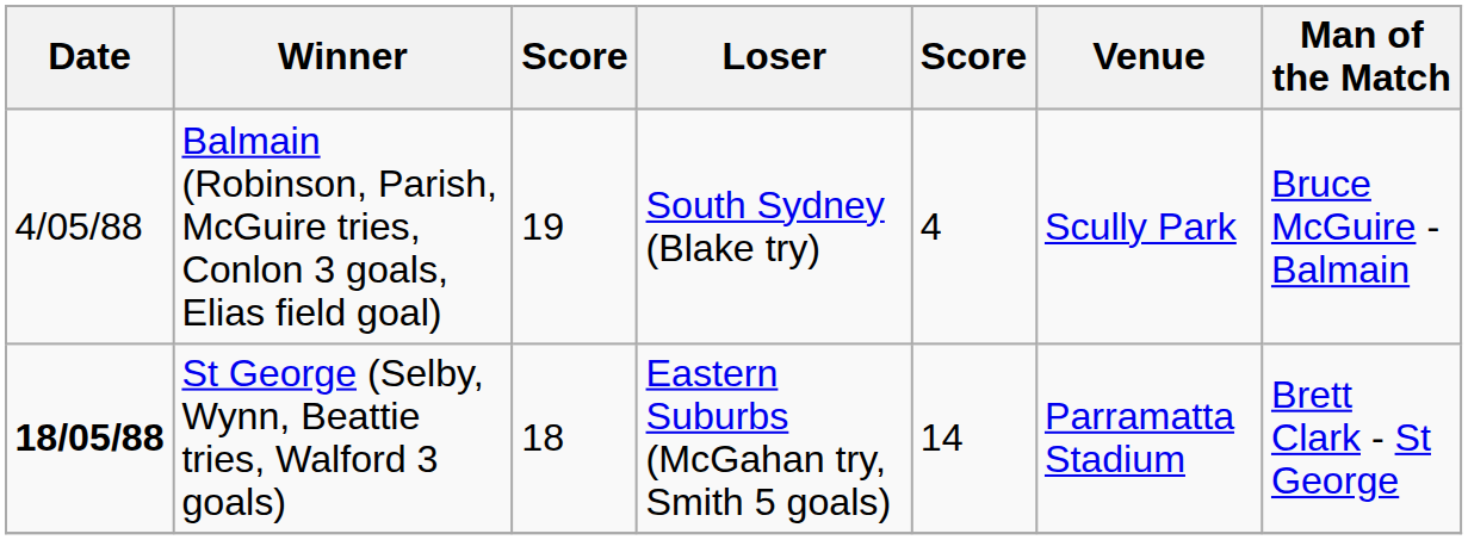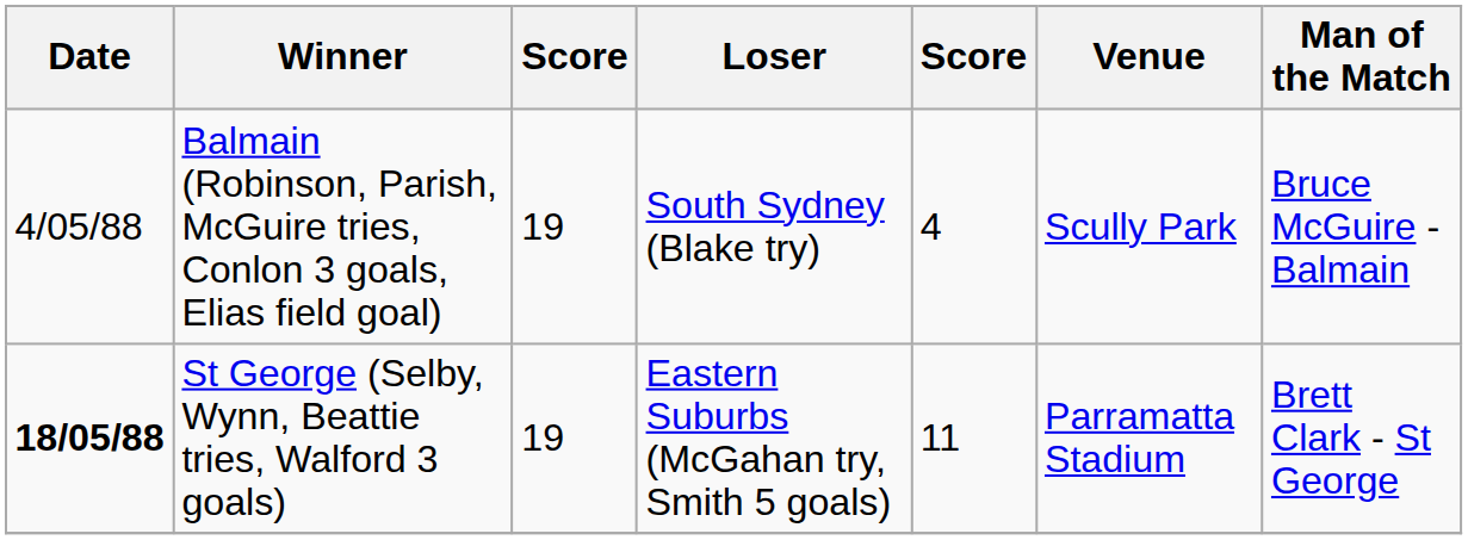 <table class="wikitable">
 <tr>
 <th>Date</th>
 <th>Winner</th>
 <th>Score</th>
 <th>Loser</th>
 <th>Score</th>
 <th>Venue</th>
 <th>Man of the Match</th>
 </tr>
 <tr>
 <td>4/05/88</td>
 <td> <a href='#'>Balmain</a> (Robinson, Parish, McGuire tries, Conlon 3 goals, Elias field goal)</td>
 <td>19</td>
 <td> <a href='#'>South Sydney</a> (Blake try)</td>
 <td>4</td>
 <td><a href='#'>Scully Park</a></td>
 <td><a href='#'>Bruce McGuire</a> - <a href='#'>Balmain</a></td>
 </tr>
 <tr>
 <td><strong>18/05/88</strong></td>
 <td> <a href='#'>St George</a> (Selby, Wynn, Beattie tries, Walford 3 goals)</td>
-<td>18</td>
+<td>19</td>
 <td> <a href='#'>Eastern Suburbs</a> (McGahan try, Smith 5 goals)</td>
-<td>14</td>
+<td>11</td>
 <td><a href='#'>Parramatta Stadium</a></td>
 <td><a href='#'>Brett Clark</a> - <a href='#'>St George</a></td>
 </tr>
 <tr>
 </tr>
 </table>
